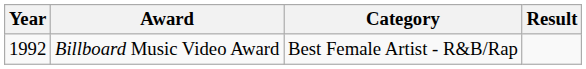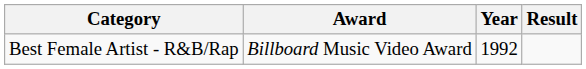 <table class="wikitable">
 <tr>
+<th>Category</th>
+<th>Award</th>
 <th>Year</th>
-<th>Award</th>
-<th>Category</th>
 <th>Result</th>
 </tr>
 <tr>
+<td>Best Female Artist - R&B/Rap</td>
+<td><em>Billboard</em> Music Video Award</td>
 <td>1992</td>
-<td><em>Billboard</em> Music Video Award</td>
-<td>Best Female Artist - R&B/Rap</td>
 <td></td>
 </tr>
 </table>
